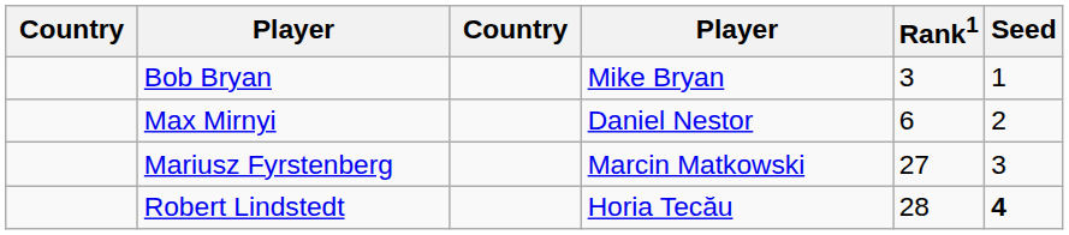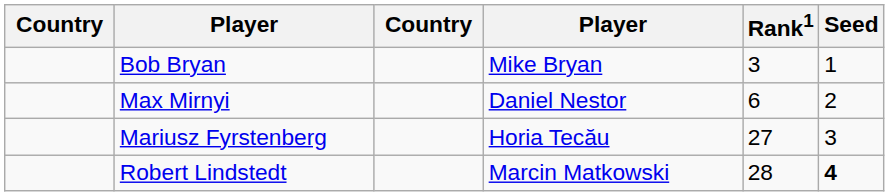 <table class="sortable wikitable">
 <tr>
 <th width="70">Country</th>
 <th width="175">Player</th>
 <th width="70">Country</th>
 <th width="175">Player</th>
 <th>Rank<sup>1</sup></th>
 <th>Seed</th>
 </tr>
 <tr>
 <td></td>
 <td><a href='#'>Bob Bryan</a></td>
 <td></td>
 <td><a href='#'>Mike Bryan</a></td>
 <td>3</td>
 <td>1</td>
 </tr>
 <tr>
 <td></td>
 <td><a href='#'>Max Mirnyi</a></td>
 <td></td>
 <td><a href='#'>Daniel Nestor</a></td>
 <td>6</td>
 <td>2</td>
 </tr>
 <tr>
 <td></td>
 <td><a href='#'>Mariusz Fyrstenberg</a></td>
 <td></td>
-<td><a href='#'>Marcin Matkowski</a></td>
+<td><a href='#'>Horia Tecău</a></td>
 <td>27</td>
 <td>3</td>
 </tr>
 <tr>
 <td></td>
 <td><a href='#'>Robert Lindstedt</a></td>
 <td></td>
-<td><a href='#'>Horia Tecău</a></td>
+<td><a href='#'>Marcin Matkowski</a></td>
 <td>28</td>
 <td><strong>4</strong></td>
 </tr>
 </table>
